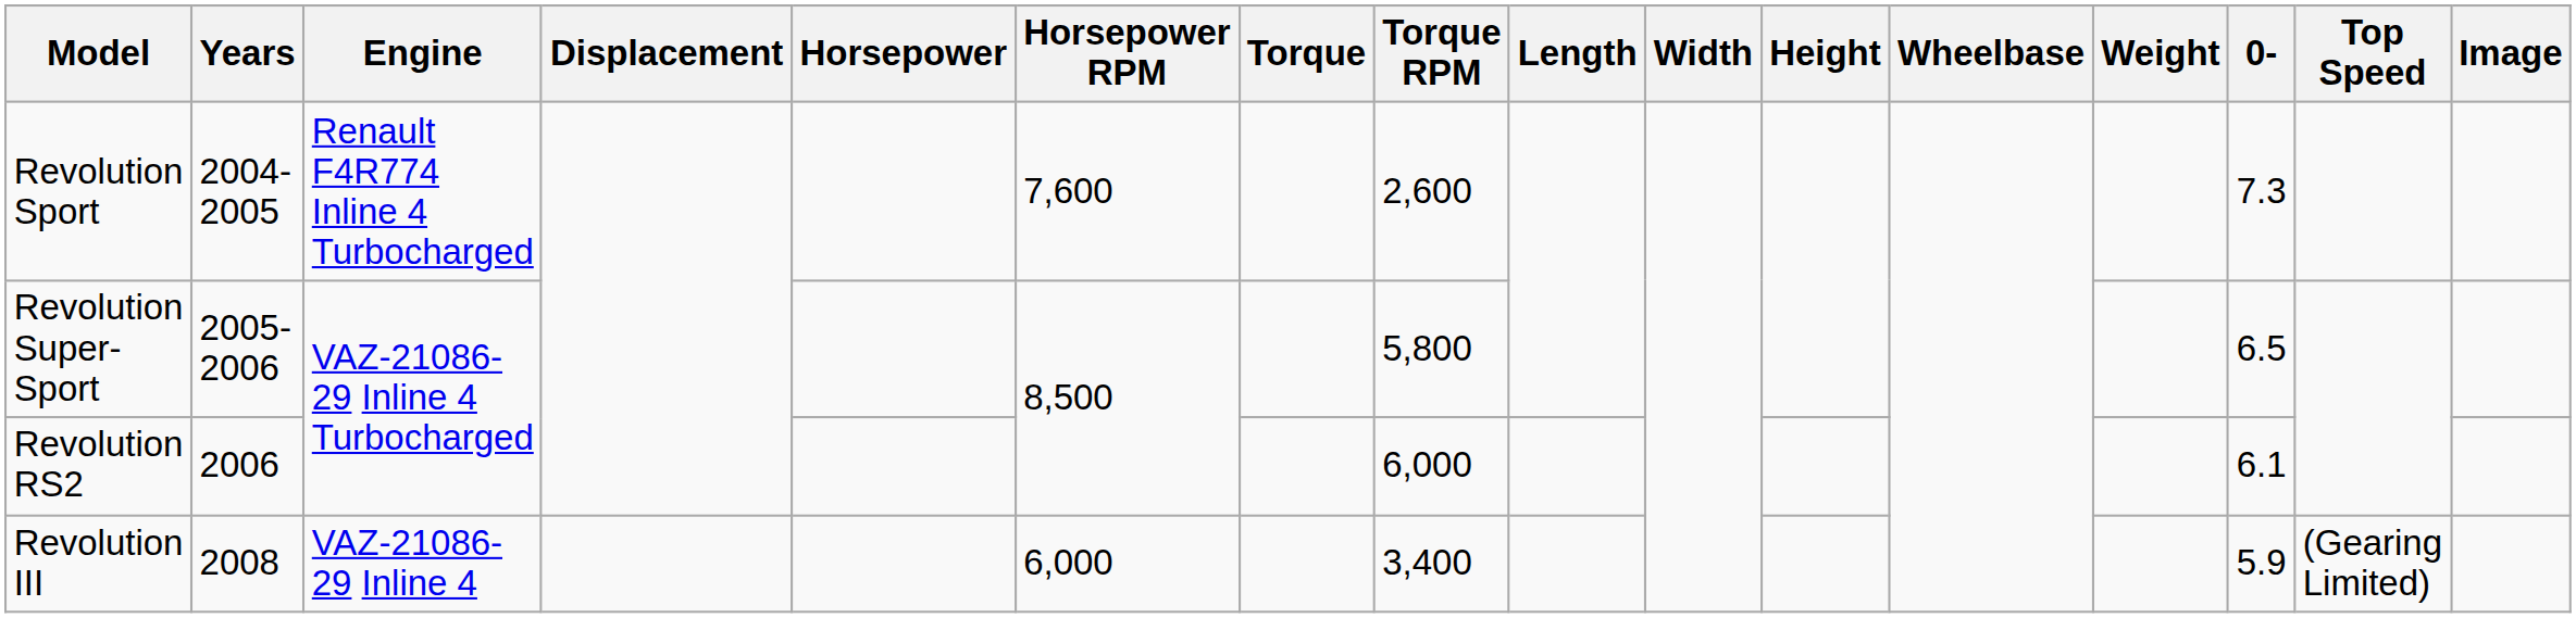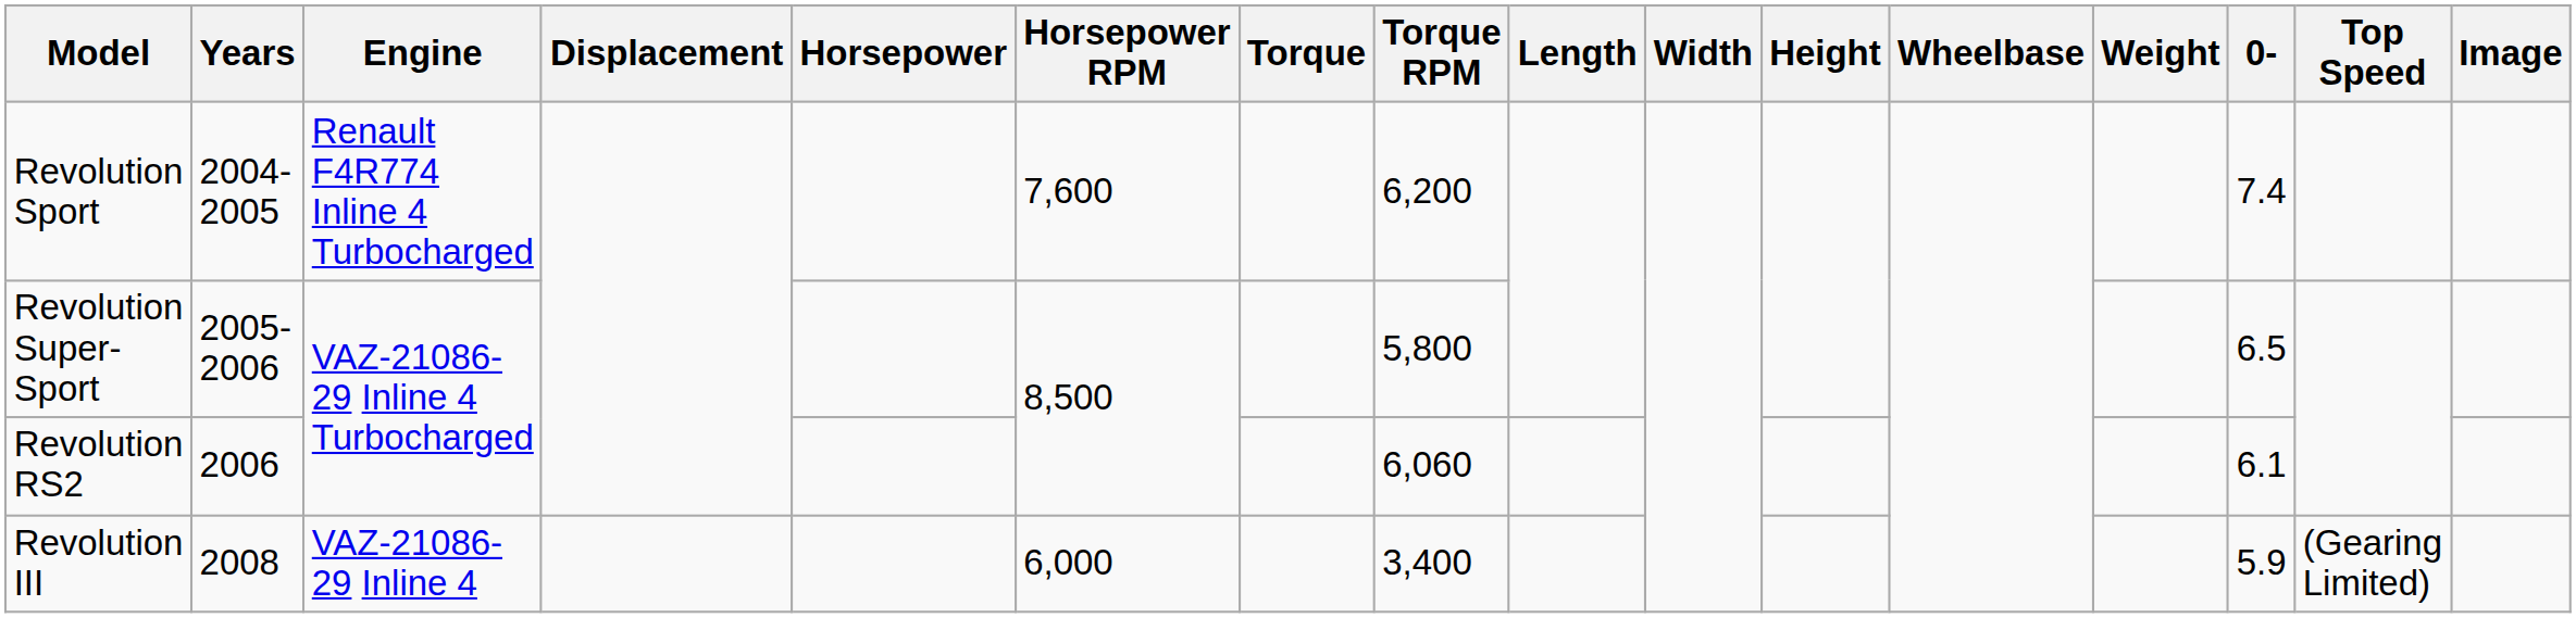 <table class="wikitable sortable">
 <tr>
 <th>Model</th>
 <th>Years</th>
 <th>Engine</th>
 <th>Displacement</th>
 <th>Horsepower</th>
 <th>Horsepower RPM</th>
 <th>Torque</th>
 <th>Torque RPM</th>
 <th>Length</th>
 <th>Width</th>
 <th>Height</th>
 <th>Wheelbase</th>
 <th>Weight</th>
 <th>0-</th>
 <th>Top Speed</th>
 <th>Image</th>
 </tr>
 <tr>
 <td>Revolution Sport</td>
 <td>2004-2005</td>
 <td><a href='#'>Renault F4R774</a> <a href='#'>Inline 4</a> <a href='#'>Turbocharged</a></td>
 <td rowspan="3"></td>
 <td></td>
 <td>7,600</td>
 <td></td>
-<td>2,600</td>
+<td>6,200</td>
 <td rowspan="2"></td>
 <td rowspan="4"></td>
 <td rowspan="2"></td>
 <td rowspan="4"></td>
 <td></td>
-<td>7.3</td>
+<td>7.4</td>
 <td></td>
 <td></td>
 </tr>
 <tr>
 <td>Revolution Super-Sport</td>
 <td>2005-2006</td>
 <td rowspan="2"><a href='#'>VAZ-21086-29</a> <a href='#'>Inline 4</a> <a href='#'>Turbocharged</a></td>
 <td></td>
 <td rowspan="2">8,500</td>
 <td></td>
 <td>5,800</td>
 <td></td>
 <td>6.5</td>
 <td rowspan="2"></td>
 <td></td>
 </tr>
 <tr>
 <td>Revolution RS2</td>
 <td>2006</td>
 <td></td>
 <td></td>
-<td>6,000</td>
+<td>6,060</td>
 <td></td>
 <td></td>
 <td></td>
 <td>6.1</td>
 <td></td>
 </tr>
 <tr>
 <td>Revolution III</td>
 <td>2008</td>
 <td><a href='#'>VAZ-21086-29</a> <a href='#'>Inline 4</a></td>
 <td></td>
 <td></td>
 <td>6,000</td>
 <td></td>
 <td>3,400</td>
 <td></td>
 <td></td>
 <td></td>
 <td>5.9</td>
 <td> (Gearing Limited)</td>
 <td></td>
 </tr>
 </table>
